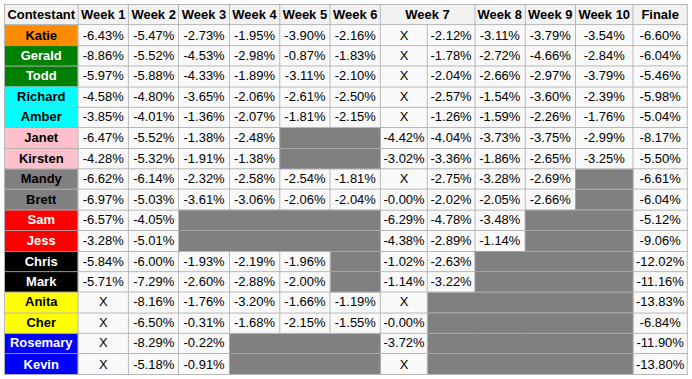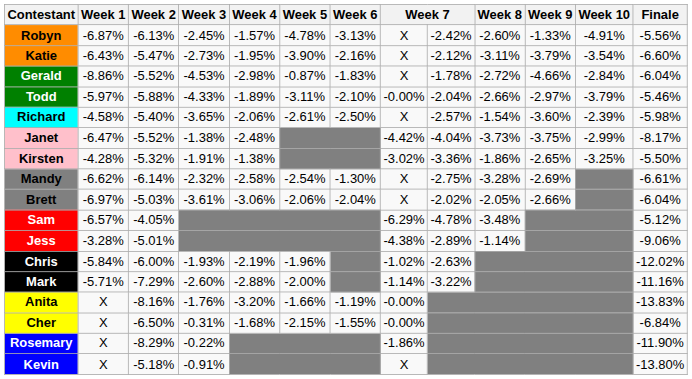 <table class="wikitable sortable" border="1" style="text-align:center" align="center">
 <tr>
 <th>Contestant</th>
 <th>Week 1</th>
 <th>Week 2</th>
 <th>Week 3</th>
 <th>Week 4</th>
 <th>Week 5</th>
 <th>Week 6</th>
 <th colspan=2>Week 7</th>
 <th>Week 8</th>
 <th>Week 9</th>
 <th>Week 10</th>
 <th>Finale</th>
+</tr>
+<tr>
+<td style="background:darkorange;color:black;"><strong>Robyn</strong></td>
+<td>-6.87%</td>
+<td>-6.13%</td>
+<td>-2.45%</td>
+<td>-1.57%</td>
+<td>-4.78%</td>
+<td>-3.13%</td>
+<td>X</td>
+<td>-2.42%</td>
+<td>-2.60%</td>
+<td>-1.33%</td>
+<td>-4.91%</td>
+<td>-5.56%</td>
 </tr>
 <tr>
 <td style="background:darkorange;color:black;"><strong>Katie</strong></td>
 <td>-6.43%</td>
 <td>-5.47%</td>
 <td>-2.73%</td>
 <td>-1.95%</td>
 <td>-3.90%</td>
 <td>-2.16%</td>
 <td>X</td>
 <td>-2.12%</td>
 <td>-3.11%</td>
 <td>-3.79%</td>
 <td>-3.54%</td>
 <td>-6.60%</td>
 </tr>
 <tr>
 <td style="background:green;color:white;"><strong>Gerald</strong></td>
 <td>-8.86%</td>
 <td>-5.52%</td>
 <td>-4.53%</td>
 <td>-2.98%</td>
 <td>-0.87%</td>
 <td>-1.83%</td>
 <td>X</td>
 <td>-1.78%</td>
 <td>-2.72%</td>
 <td>-4.66%</td>
 <td>-2.84%</td>
 <td>-6.04%</td>
 </tr>
 <tr>
 <td style="background:green;color:white;"><strong>Todd</strong></td>
 <td>-5.97%</td>
 <td>-5.88%</td>
 <td>-4.33%</td>
 <td>-1.89%</td>
 <td>-3.11%</td>
 <td>-2.10%</td>
-<td>X</td>
+<td>-0.00%</td>
 <td>-2.04%</td>
 <td>-2.66%</td>
 <td>-2.97%</td>
 <td>-3.79%</td>
 <td>-5.46%</td>
 </tr>
 <tr>
 <td style="background:aqua;color:black;"><strong>Richard</strong></td>
 <td>-4.58%</td>
-<td>-4.80%</td>
+<td>-5.40%</td>
 <td>-3.65%</td>
 <td>-2.06%</td>
 <td>-2.61%</td>
 <td>-2.50%</td>
 <td>X</td>
 <td>-2.57%</td>
 <td>-1.54%</td>
 <td>-3.60%</td>
 <td>-2.39%</td>
 <td>-5.98%</td>
-</tr>
-<tr>
-<td style="background:aqua;color:black;"><strong>Amber</strong></td>
-<td>-3.85%</td>
-<td>-4.01%</td>
-<td>-1.36%</td>
-<td>-2.07%</td>
-<td>-1.81%</td>
-<td>-2.15%</td>
-<td>X</td>
-<td>-1.26%</td>
-<td>-1.59%</td>
-<td>-2.26%</td>
-<td>-1.76%</td>
-<td>-5.04%</td>
 </tr>
 <tr>
 <td style="background:pink;color:black;"><strong>Janet</strong></td>
 <td>-6.47%</td>
 <td>-5.52%</td>
 <td>-1.38%</td>
 <td>-2.48%</td>
 <td colspan=2 bgcolor="gray"></td>
 <td>-4.42%</td>
 <td>-4.04%</td>
 <td>-3.73%</td>
 <td>-3.75%</td>
 <td>-2.99%</td>
 <td>-8.17%</td>
 </tr>
 <tr>
 <td style="background:pink;color:black;"><strong>Kirsten</strong></td>
 <td>-4.28%</td>
 <td>-5.32%</td>
 <td>-1.91%</td>
 <td>-1.38%</td>
 <td colspan=2 bgcolor="gray"></td>
 <td>-3.02%</td>
 <td>-3.36%</td>
 <td>-1.86%</td>
 <td>-2.65%</td>
 <td>-3.25%</td>
 <td>-5.50%</td>
 </tr>
 <tr>
 <td style="background:gray;color:black;"><strong>Mandy</strong></td>
 <td>-6.62%</td>
 <td>-6.14%</td>
 <td>-2.32%</td>
 <td>-2.58%</td>
 <td>-2.54%</td>
-<td>-1.81%</td>
+<td>-1.30%</td>
 <td>X</td>
 <td>-2.75%</td>
 <td>-3.28%</td>
 <td>-2.69%</td>
 <td colspan=1 bgcolor="gray"></td>
 <td>-6.61%</td>
 </tr>
 <tr>
 <td style="background:gray;color:black;"><strong>Brett</strong></td>
 <td>-6.97%</td>
 <td>-5.03%</td>
 <td>-3.61%</td>
 <td>-3.06%</td>
 <td>-2.06%</td>
 <td>-2.04%</td>
-<td>-0.00%</td>
+<td>X</td>
 <td>-2.02%</td>
 <td>-2.05%</td>
 <td>-2.66%</td>
 <td colspan=1 bgcolor="gray"></td>
 <td>-6.04%</td>
 </tr>
 <tr>
 <td style="background:red;color:white;"><strong>Sam</strong></td>
 <td>-6.57%</td>
 <td>-4.05%</td>
 <td colspan=4 bgcolor="gray"></td>
 <td>-6.29%</td>
 <td>-4.78%</td>
 <td>-3.48%</td>
 <td colspan=2 bgcolor="gray"></td>
 <td>-5.12%</td>
 </tr>
 <tr>
 <td style="background:red;color:white;"><strong>Jess</strong></td>
 <td>-3.28%</td>
 <td>-5.01%</td>
 <td colspan=4 bgcolor="gray"></td>
 <td>-4.38%</td>
 <td>-2.89%</td>
 <td>-1.14%</td>
 <td colspan=2 bgcolor="gray"></td>
 <td>-9.06%</td>
 </tr>
 <tr>
 <td style="background:black;color:white;"><strong>Chris</strong></td>
 <td>-5.84%</td>
 <td>-6.00%</td>
 <td>-1.93%</td>
 <td>-2.19%</td>
 <td>-1.96%</td>
 <td colspan=1 bgcolor="gray"></td>
 <td>-1.02%</td>
 <td>-2.63%</td>
 <td colspan=3 bgcolor="gray"></td>
 <td>-12.02%</td>
 </tr>
 <tr>
 <td style="background:black;color:white;"><strong>Mark</strong></td>
 <td>-5.71%</td>
 <td>-7.29%</td>
 <td>-2.60%</td>
 <td>-2.88%</td>
 <td>-2.00%</td>
 <td colspan=1 bgcolor="gray"></td>
 <td>-1.14%</td>
 <td>-3.22%</td>
 <td colspan=3 bgcolor="gray"></td>
 <td>-11.16%</td>
 </tr>
 <tr>
 <td style="background:yellow;color:black;"><strong>Anita</strong></td>
 <td>X</td>
 <td>-8.16%</td>
 <td>-1.76%</td>
 <td>-3.20%</td>
 <td>-1.66%</td>
 <td>-1.19%</td>
-<td>X</td>
+<td>-0.00%</td>
 <td colspan=4 bgcolor="gray"></td>
 <td>-13.83%</td>
 </tr>
 <tr>
 <td style="background:yellow;color:black;"><strong>Cher</strong></td>
 <td>X</td>
 <td>-6.50%</td>
 <td>-0.31%</td>
 <td>-1.68%</td>
 <td>-2.15%</td>
 <td>-1.55%</td>
 <td>-0.00%</td>
 <td colspan=4 bgcolor="gray"></td>
 <td>-6.84%</td>
 </tr>
 <tr>
 <td style="background:blue;color:white;"><strong>Rosemary</strong></td>
 <td>X</td>
 <td>-8.29%</td>
 <td>-0.22%</td>
 <td colspan=3 bgcolor="gray"></td>
-<td>-3.72%</td>
+<td>-1.86%</td>
 <td colspan=4 bgcolor="gray"></td>
 <td>-11.90%</td>
 </tr>
 <tr>
 <td style="background:blue;color:white;"><strong>Kevin</strong></td>
 <td>X</td>
 <td>-5.18%</td>
 <td>-0.91%</td>
 <td colspan=3 bgcolor="gray"></td>
 <td>X</td>
 <td colspan=4 bgcolor="gray"></td>
 <td>-13.80%</td>
 </tr>
 </table>
